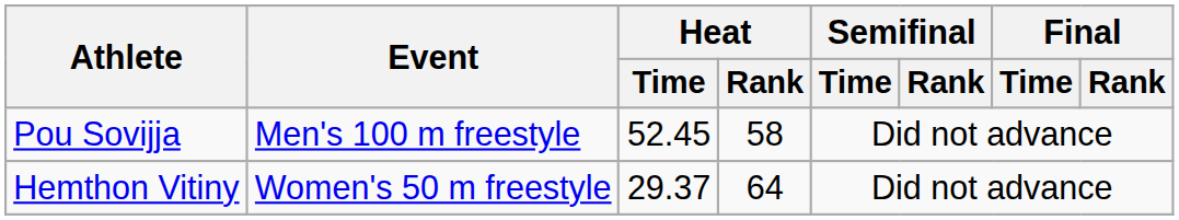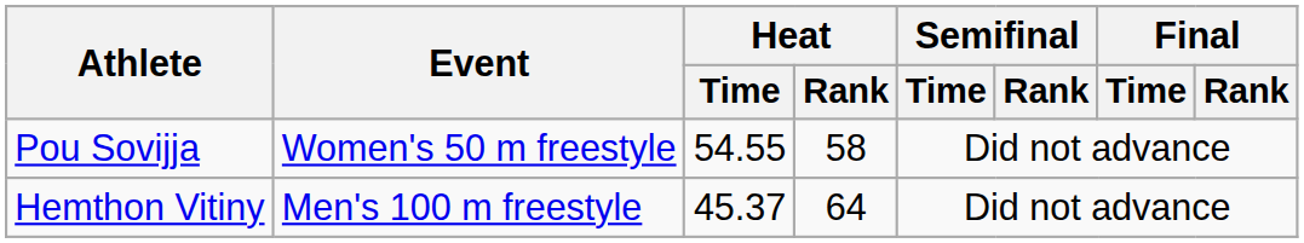 <table class=wikitable style="font-size:90%">
 <tr>
 <th rowspan="2">Athlete</th>
 <th rowspan="2">Event</th>
 <th colspan="2">Heat</th>
 <th colspan="2">Semifinal</th>
 <th colspan="2">Final</th>
 </tr>
 <tr style="font-size:95%">
 <th>Time</th>
 <th>Rank</th>
 <th>Time</th>
 <th>Rank</th>
 <th>Time</th>
 <th>Rank</th>
 </tr>
 <tr align=center>
 <td align=left><a href='#'>Pou Sovijja</a></td>
-<td align=left><a href='#'>Men's 100 m freestyle</a></td>
-<td>52.45</td>
+<td align=left><a href='#'>Women's 50 m freestyle</a></td>
+<td>54.55</td>
 <td>58</td>
 <td colspan=4>Did not advance</td>
 </tr>
 <tr align=center>
 <td align=left><a href='#'>Hemthon Vitiny</a></td>
-<td align=left><a href='#'>Women's 50 m freestyle</a></td>
-<td>29.37</td>
+<td align=left><a href='#'>Men's 100 m freestyle</a></td>
+<td>45.37</td>
 <td>64</td>
 <td colspan=4>Did not advance</td>
 </tr>
 </table>
